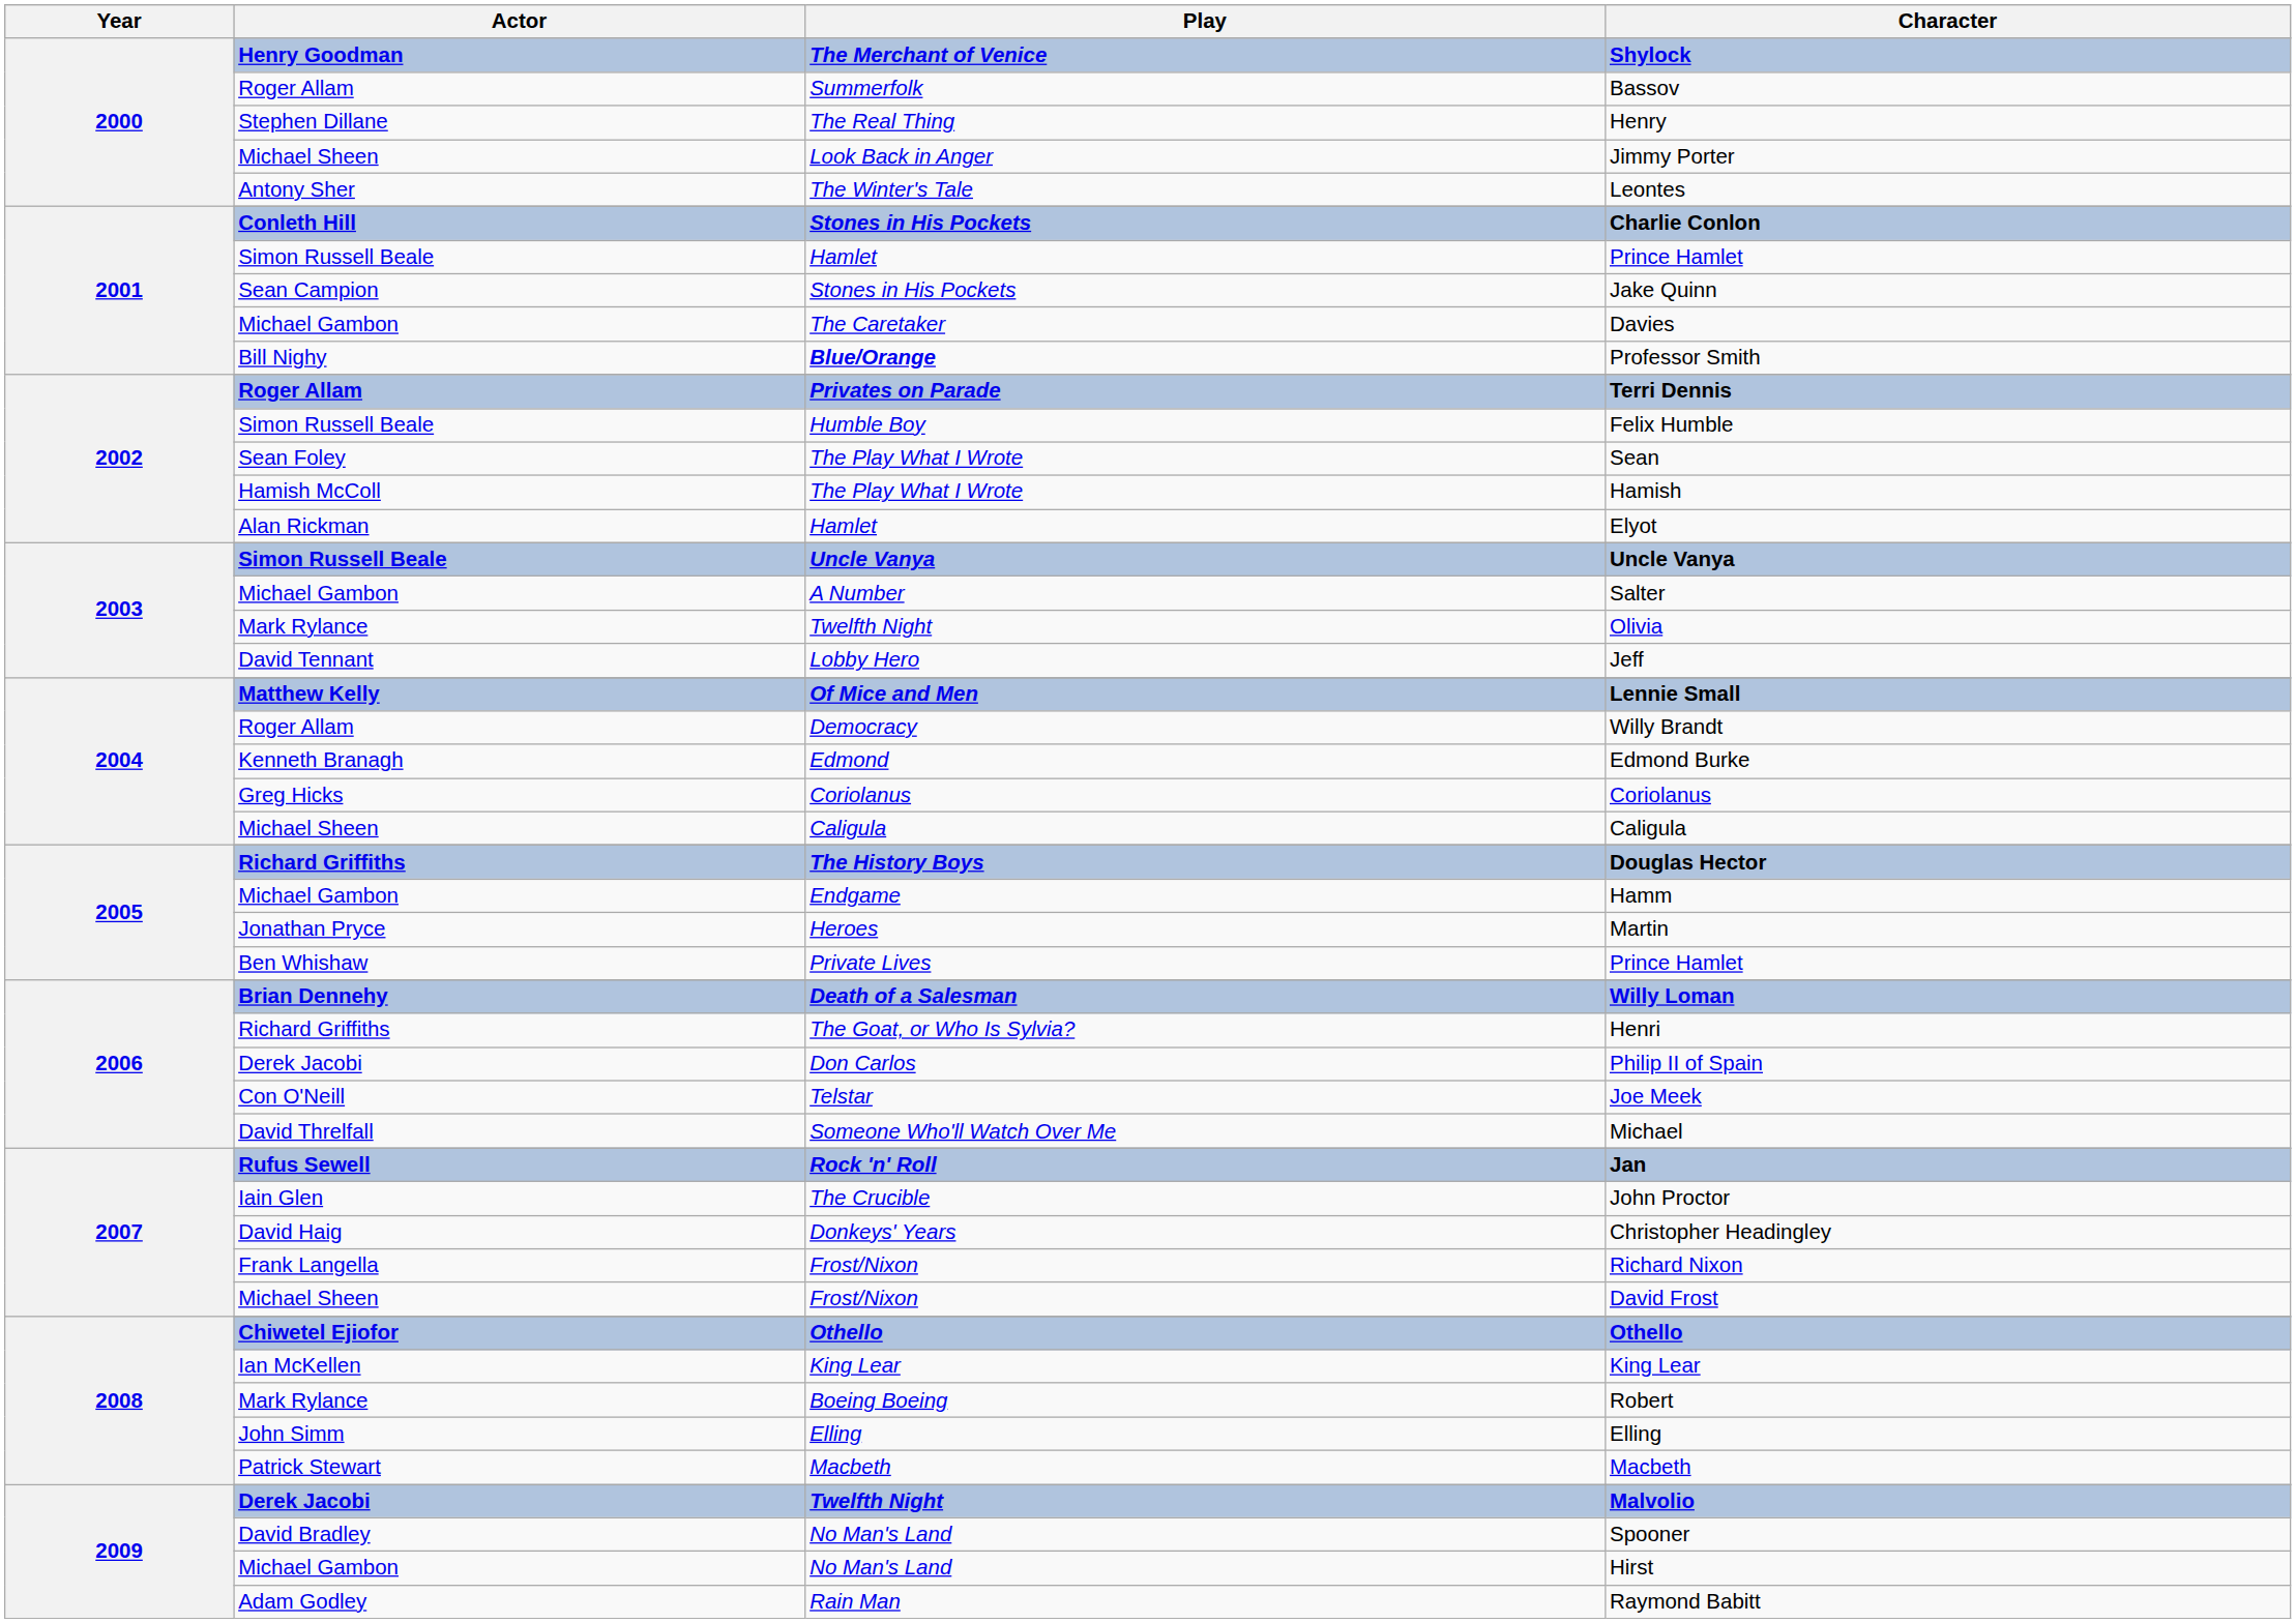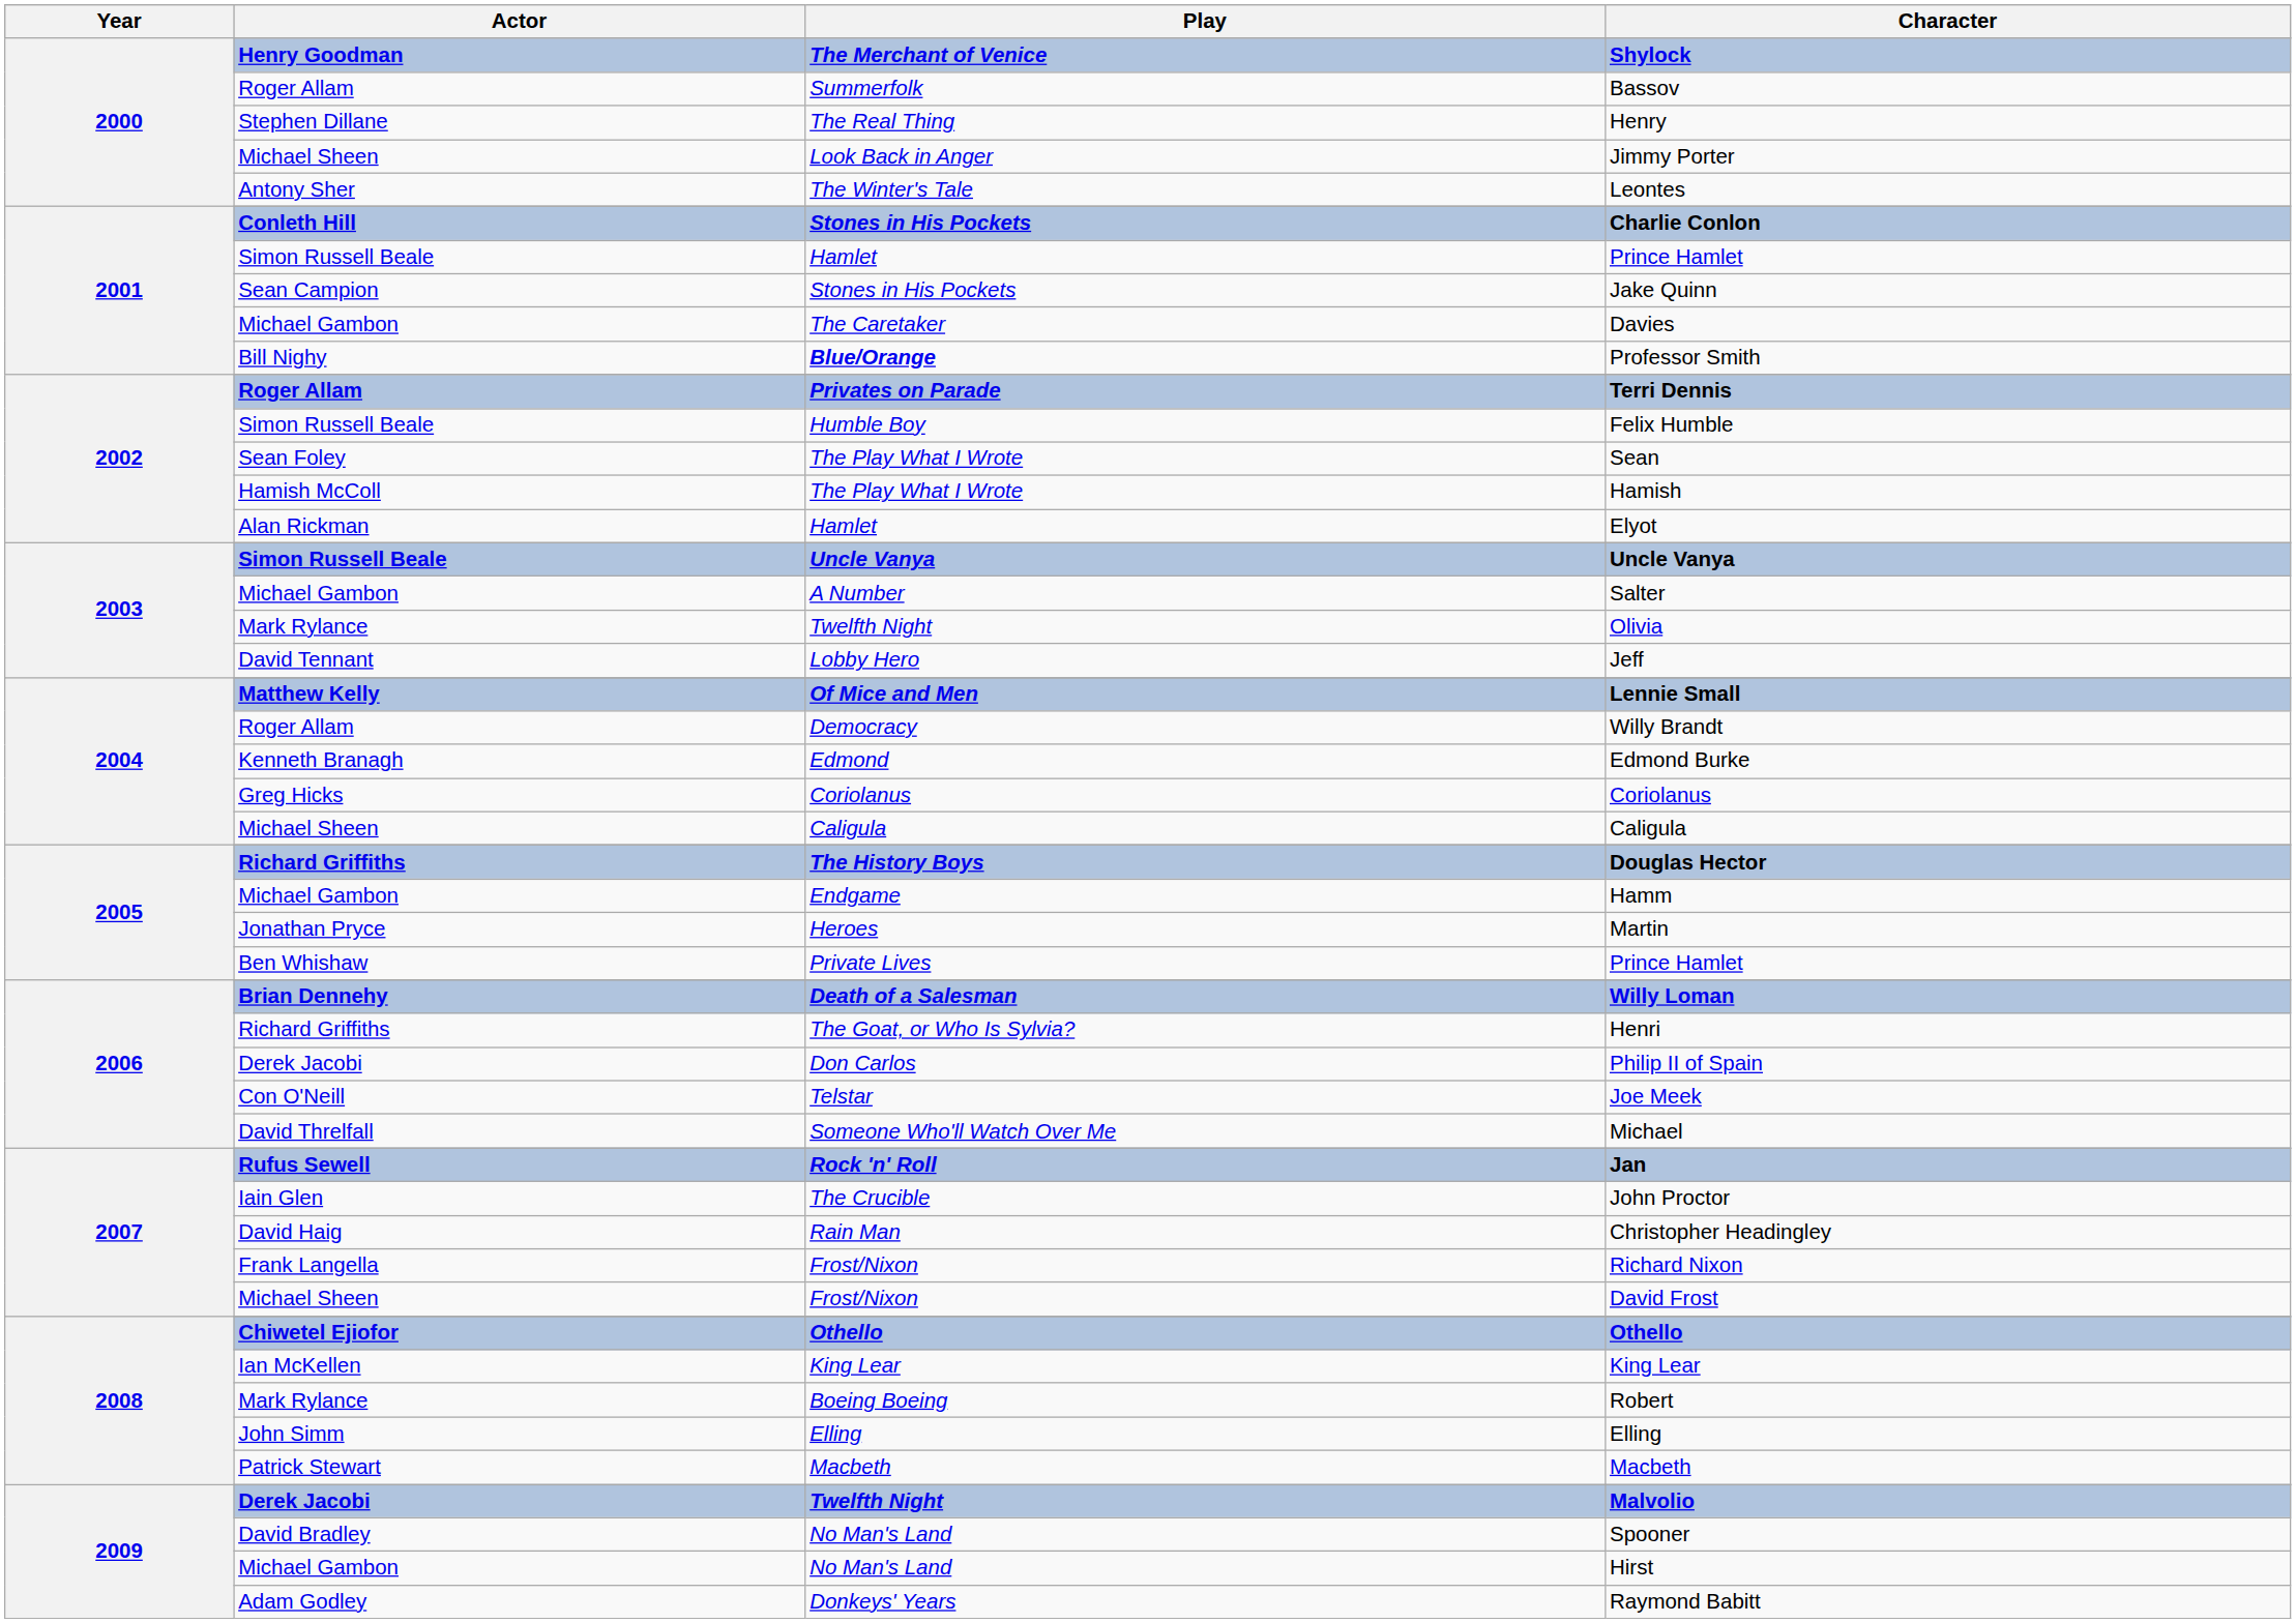 <table class="wikitable" style="width:87%;">
 <tr style="background:#bebebe;">
 <th style="width:10%;">Year</th>
 <th style="width:25%;">Actor</th>
 <th style="width:35%;">Play</th>
 <th style="width:30%;">Character</th>
 </tr>
 <tr>
 <th rowspan="6" style="text-align:center;"><a href='#'>2000</a></th>
 </tr>
 <tr style="background:#B0C4DE">
 <td><strong><a href='#'>Henry Goodman</a></strong></td>
 <td><strong><em><a href='#'>The Merchant of Venice</a></em></strong></td>
 <td><strong><a href='#'>Shylock</a></strong></td>
 </tr>
 <tr>
 <td><a href='#'>Roger Allam</a></td>
 <td><em><a href='#'>Summerfolk</a></em></td>
 <td>Bassov</td>
 </tr>
 <tr>
 <td><a href='#'>Stephen Dillane</a></td>
 <td><em><a href='#'>The Real Thing</a></em></td>
 <td>Henry</td>
 </tr>
 <tr>
 <td><a href='#'>Michael Sheen</a></td>
 <td><em><a href='#'>Look Back in Anger</a></em></td>
 <td>Jimmy Porter</td>
 </tr>
 <tr>
 <td><a href='#'>Antony Sher</a></td>
 <td><em><a href='#'>The Winter's Tale</a></em></td>
 <td>Leontes</td>
 </tr>
 <tr>
 <th rowspan="6" style="text-align:center;"><a href='#'>2001</a></th>
 </tr>
 <tr style="background:#B0C4DE">
 <td><strong><a href='#'>Conleth Hill</a></strong></td>
 <td><strong><em><a href='#'>Stones in His Pockets</a></em></strong></td>
 <td><strong>Charlie Conlon</strong></td>
 </tr>
 <tr>
 <td><a href='#'>Simon Russell Beale</a></td>
 <td><em><a href='#'>Hamlet</a></em></td>
 <td><a href='#'>Prince Hamlet</a></td>
 </tr>
 <tr>
 <td><a href='#'>Sean Campion</a></td>
 <td><em><a href='#'>Stones in His Pockets</a></em></td>
 <td>Jake Quinn</td>
 </tr>
 <tr>
 <td><a href='#'>Michael Gambon</a></td>
 <td><em><a href='#'>The Caretaker</a></em></td>
 <td>Davies</td>
 </tr>
 <tr>
 <td><a href='#'>Bill Nighy</a></td>
 <td><strong><em><a href='#'>Blue/Orange</a></em></strong></td>
 <td>Professor Smith</td>
 </tr>
 <tr>
 <th rowspan="6" style="text-align:center;"><a href='#'>2002</a></th>
 </tr>
 <tr style="background:#B0C4DE">
 <td><strong><a href='#'>Roger Allam</a></strong></td>
 <td><strong><em><a href='#'>Privates on Parade</a></em></strong></td>
 <td><strong>Terri Dennis</strong></td>
 </tr>
 <tr>
 <td><a href='#'>Simon Russell Beale</a></td>
 <td><em><a href='#'>Humble Boy</a></em></td>
 <td>Felix Humble</td>
 </tr>
 <tr>
 <td><a href='#'>Sean Foley</a></td>
 <td><em><a href='#'>The Play What I Wrote</a></em></td>
 <td>Sean</td>
 </tr>
 <tr>
 <td><a href='#'>Hamish McColl</a></td>
 <td><em><a href='#'>The Play What I Wrote</a></em></td>
 <td>Hamish</td>
 </tr>
 <tr>
 <td><a href='#'>Alan Rickman</a></td>
 <td><em><a href='#'>Hamlet</a></em></td>
 <td>Elyot</td>
 </tr>
 <tr>
 <th rowspan="5" style="text-align:center;"><a href='#'>2003</a></th>
 </tr>
 <tr style="background:#B0C4DE">
 <td><strong><a href='#'>Simon Russell Beale</a></strong></td>
 <td><strong><em><a href='#'>Uncle Vanya</a></em></strong></td>
 <td><strong>Uncle Vanya</strong></td>
 </tr>
 <tr>
 <td><a href='#'>Michael Gambon</a></td>
 <td><em><a href='#'>A Number</a></em></td>
 <td>Salter</td>
 </tr>
 <tr>
 <td><a href='#'>Mark Rylance</a></td>
 <td><em><a href='#'>Twelfth Night</a></em></td>
 <td><a href='#'>Olivia</a></td>
 </tr>
 <tr>
 <td><a href='#'>David Tennant</a></td>
 <td><em><a href='#'>Lobby Hero</a></em></td>
 <td>Jeff</td>
 </tr>
 <tr>
 <th rowspan="6" style="text-align:center;"><a href='#'>2004</a></th>
 </tr>
 <tr style="background:#B0C4DE">
 <td><strong><a href='#'>Matthew Kelly</a></strong></td>
 <td><strong><em><a href='#'>Of Mice and Men</a></em></strong></td>
 <td><strong>Lennie Small</strong></td>
 </tr>
 <tr>
 <td><a href='#'>Roger Allam</a></td>
 <td><em><a href='#'>Democracy</a></em></td>
 <td>Willy Brandt</td>
 </tr>
 <tr>
 <td><a href='#'>Kenneth Branagh</a></td>
 <td><em><a href='#'>Edmond</a></em></td>
 <td>Edmond Burke</td>
 </tr>
 <tr>
 <td><a href='#'>Greg Hicks</a></td>
 <td><em><a href='#'>Coriolanus</a></em></td>
 <td><a href='#'>Coriolanus</a></td>
 </tr>
 <tr>
 <td><a href='#'>Michael Sheen</a></td>
 <td><em><a href='#'>Caligula</a></em></td>
 <td>Caligula</td>
 </tr>
 <tr>
 <th rowspan="5" style="text-align:center;"><a href='#'>2005</a></th>
 </tr>
 <tr style="background:#B0C4DE">
 <td><strong><a href='#'>Richard Griffiths</a></strong></td>
 <td><strong><em><a href='#'>The History Boys</a></em></strong></td>
 <td><strong>Douglas Hector</strong></td>
 </tr>
 <tr>
 <td><a href='#'>Michael Gambon</a></td>
 <td><em><a href='#'>Endgame</a></em></td>
 <td>Hamm</td>
 </tr>
 <tr>
 <td><a href='#'>Jonathan Pryce</a></td>
 <td><em><a href='#'>Heroes</a></em></td>
 <td>Martin</td>
 </tr>
 <tr>
 <td><a href='#'>Ben Whishaw</a></td>
 <td><em><a href='#'>Private Lives</a></em></td>
 <td><a href='#'>Prince Hamlet</a></td>
 </tr>
 <tr>
 <th rowspan="6" style="text-align:center;"><a href='#'>2006</a></th>
 </tr>
 <tr style="background:#B0C4DE">
 <td><strong><a href='#'>Brian Dennehy</a></strong></td>
 <td><strong><em><a href='#'>Death of a Salesman</a></em></strong></td>
 <td><strong><a href='#'>Willy Loman</a></strong></td>
 </tr>
 <tr>
 <td><a href='#'>Richard Griffiths</a></td>
 <td><em><a href='#'>The Goat, or Who Is Sylvia?</a></em></td>
 <td>Henri</td>
 </tr>
 <tr>
 <td><a href='#'>Derek Jacobi</a></td>
 <td><em><a href='#'>Don Carlos</a></em></td>
 <td><a href='#'>Philip II of Spain</a></td>
 </tr>
 <tr>
 <td><a href='#'>Con O'Neill</a></td>
 <td><em><a href='#'>Telstar</a></em></td>
 <td><a href='#'>Joe Meek</a></td>
 </tr>
 <tr>
 <td><a href='#'>David Threlfall</a></td>
 <td><em><a href='#'>Someone Who'll Watch Over Me</a></em></td>
 <td>Michael</td>
 </tr>
 <tr>
 <th rowspan="6" style="text-align:center;"><a href='#'>2007</a></th>
 </tr>
 <tr style="background:#B0C4DE">
 <td><strong><a href='#'>Rufus Sewell</a></strong></td>
 <td><strong><em><a href='#'>Rock 'n' Roll</a></em></strong></td>
 <td><strong>Jan</strong></td>
 </tr>
 <tr>
 <td><a href='#'>Iain Glen</a></td>
 <td><em><a href='#'>The Crucible</a></em></td>
 <td>John Proctor</td>
 </tr>
 <tr>
 <td><a href='#'>David Haig</a></td>
-<td><em><a href='#'>Donkeys' Years</a></em></td>
+<td><em><a href='#'>Rain Man</a></em></td>
 <td>Christopher Headingley</td>
 </tr>
 <tr>
 <td><a href='#'>Frank Langella</a></td>
 <td><em><a href='#'>Frost/Nixon</a></em></td>
 <td><a href='#'>Richard Nixon</a></td>
 </tr>
 <tr>
 <td><a href='#'>Michael Sheen</a></td>
 <td><em><a href='#'>Frost/Nixon</a></em></td>
 <td><a href='#'>David Frost</a></td>
 </tr>
 <tr>
 <th rowspan="6" style="text-align:center;"><a href='#'>2008</a></th>
 </tr>
 <tr style="background:#B0C4DE">
 <td><strong><a href='#'>Chiwetel Ejiofor</a></strong></td>
 <td><strong><em><a href='#'>Othello</a></em></strong></td>
 <td><strong><a href='#'>Othello</a></strong></td>
 </tr>
 <tr>
 <td><a href='#'>Ian McKellen</a></td>
 <td><em><a href='#'>King Lear</a></em></td>
 <td><a href='#'>King Lear</a></td>
 </tr>
 <tr>
 <td><a href='#'>Mark Rylance</a></td>
 <td><em><a href='#'>Boeing Boeing</a></em></td>
 <td>Robert</td>
 </tr>
 <tr>
 <td><a href='#'>John Simm</a></td>
 <td><em><a href='#'>Elling</a></em></td>
 <td>Elling</td>
 </tr>
 <tr>
 <td><a href='#'>Patrick Stewart</a></td>
 <td><em><a href='#'>Macbeth</a></em></td>
 <td><a href='#'>Macbeth</a></td>
 </tr>
 <tr>
 <th rowspan="5" style="text-align:center;"><a href='#'>2009</a></th>
 </tr>
 <tr style="background:#B0C4DE">
 <td><strong><a href='#'>Derek Jacobi</a></strong></td>
 <td><strong><em><a href='#'>Twelfth Night</a></em></strong></td>
 <td><strong><a href='#'>Malvolio</a></strong></td>
 </tr>
 <tr>
 <td><a href='#'>David Bradley</a></td>
 <td><em><a href='#'>No Man's Land</a></em></td>
 <td>Spooner</td>
 </tr>
 <tr>
 <td><a href='#'>Michael Gambon</a></td>
 <td><em><a href='#'>No Man's Land</a></em></td>
 <td>Hirst</td>
 </tr>
 <tr>
 <td><a href='#'>Adam Godley</a></td>
-<td><em><a href='#'>Rain Man</a></em></td>
+<td><em><a href='#'>Donkeys' Years</a></em></td>
 <td>Raymond Babitt</td>
 </tr>
 </table>
